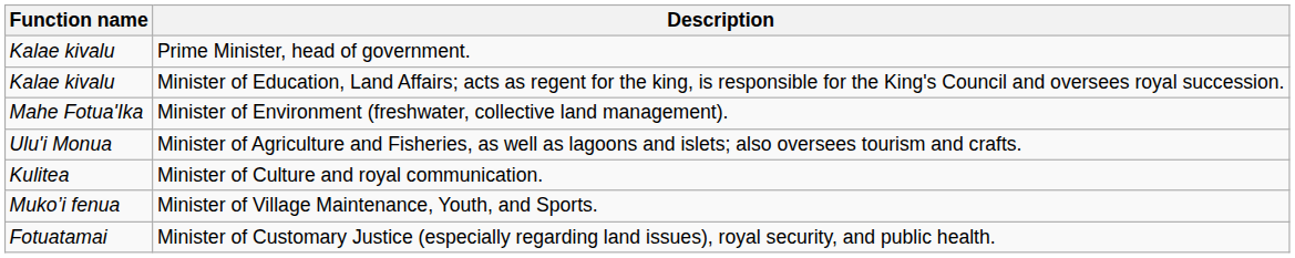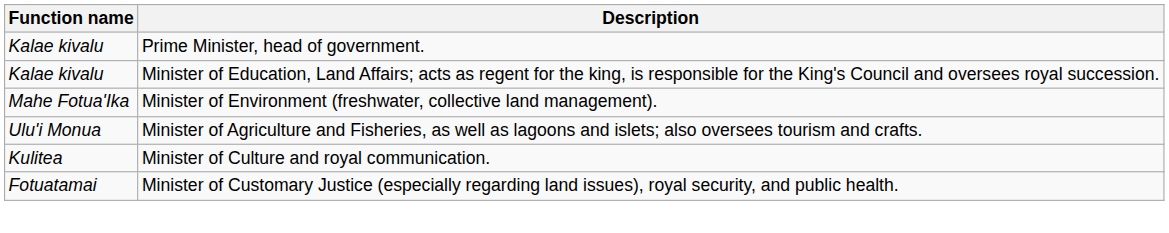 <table class="wikitable">
 <tr>
 <th>Function name</th>
 <th>Description</th>
 </tr>
 <tr>
 <td><em>Kalae kivalu</em></td>
 <td>Prime Minister, head of government.</td>
 </tr>
 <tr>
 <td><em>Kalae kivalu</em></td>
 <td>Minister of Education, Land Affairs; acts as regent for the king, is responsible for the King's Council and oversees royal succession.</td>
 </tr>
 <tr>
 <td><em>Mahe Fotua'Ika</em></td>
 <td>Minister of Environment (freshwater, collective land management).</td>
 </tr>
 <tr>
 <td><em>Ulu'i Monua</em></td>
 <td>Minister of Agriculture and Fisheries, as well as lagoons and islets; also oversees tourism and crafts.</td>
 </tr>
 <tr>
 <td><em>Kulitea</em></td>
 <td>Minister of Culture and royal communication.</td>
 </tr>
 <tr>
-<td><em>Muko’i fenua</em></td>
-<td>Minister of Village Maintenance, Youth, and Sports.</td>
-</tr>
-<tr>
 <td><em>Fotuatamai</em></td>
 <td>Minister of Customary Justice (especially regarding land issues), royal security, and public health.</td>
 </tr>
 </table>
